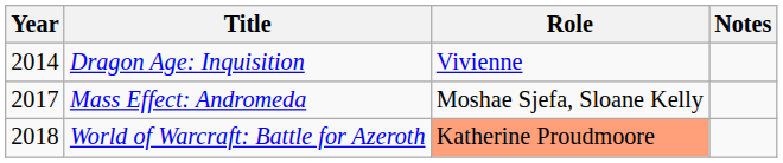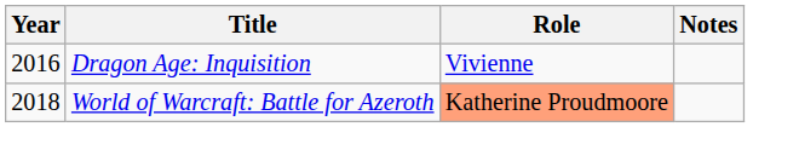 <table class="wikitable sortable">
 <tr>
 <th>Year</th>
 <th>Title</th>
 <th>Role</th>
 <th class="unsortable">Notes</th>
 </tr>
 <tr>
-<td>2014</td>
+<td>2016</td>
 <td><em><a href='#'>Dragon Age: Inquisition</a></em></td>
 <td><a href='#'>Vivienne</a></td>
-<td></td>
-</tr>
-<tr>
-<td>2017</td>
-<td><em><a href='#'>Mass Effect: Andromeda</a></em></td>
-<td>Moshae Sjefa, Sloane Kelly</td>
 <td></td>
 </tr>
 <tr>
 <td>2018</td>
 <td><em><a href='#'>World of Warcraft: Battle for Azeroth</a></em></td>
 <td style="background: lightsalmon;">Katherine Proudmoore</td>
 <td></td>
 </tr>
 </table>
